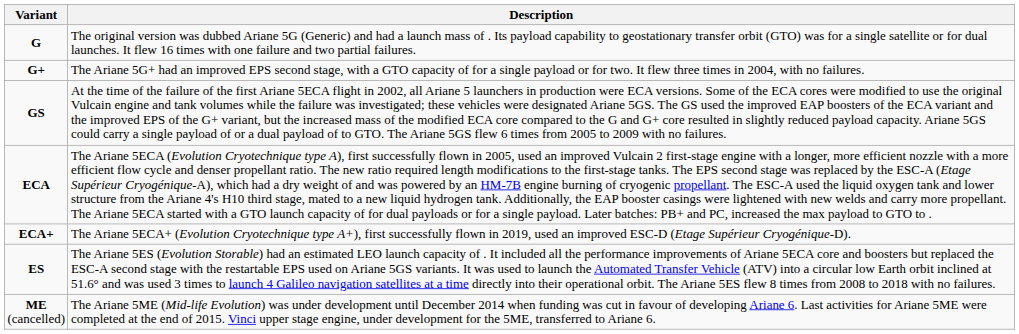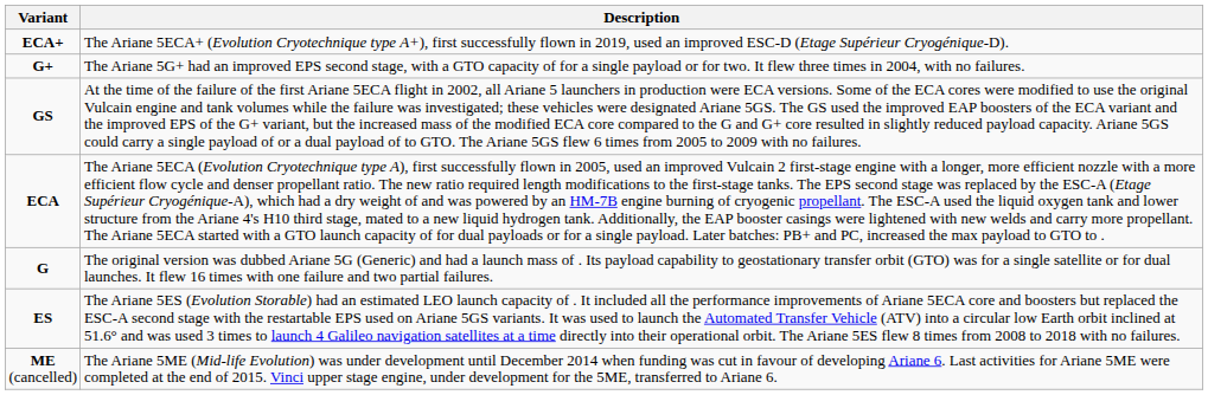 <table class="wikitable">
 <tr>
 <th>Variant</th>
 <th>Description</th>
 </tr>
 <tr>
-<td align="center"><strong>G</strong></td>
-<td>The original version was dubbed Ariane 5G (Generic) and had a launch mass of . Its payload capability to geostationary transfer orbit (GTO) was  for a single satellite or  for dual launches. It flew 16 times with one failure and two partial failures.</td>
+<td align="center"><strong>ECA+</strong></td>
+<td>The Ariane 5ECA+ (<em>Evolution Cryotechnique type A+</em>), first successfully flown in 2019, used an improved ESC-D (<em>Etage Supérieur Cryogénique</em>-D).</td>
 </tr>
 <tr>
 <td align="center"><strong>G+</strong></td>
 <td>The Ariane 5G+ had an improved EPS second stage, with a GTO capacity of  for a single payload or  for two. It flew three times in 2004, with no failures.</td>
 </tr>
 <tr>
 <td align="center"><strong>GS</strong></td>
 <td>At the time of the failure of the first Ariane 5ECA flight in 2002, all Ariane 5 launchers in production were ECA versions. Some of the ECA cores were modified to use the original Vulcain engine and tank volumes while the failure was investigated; these vehicles were designated Ariane 5GS. The GS used the improved EAP boosters of the ECA variant and the improved EPS of the G+ variant, but the increased mass of the modified ECA core compared to the G and G+ core resulted in slightly reduced payload capacity. Ariane 5GS could carry a single payload of  or a dual payload of  to GTO. The Ariane 5GS flew 6 times from 2005 to 2009 with no failures.</td>
 </tr>
 <tr>
 <td align="center"><strong>ECA</strong></td>
 <td>The Ariane 5ECA (<em>Evolution Cryotechnique type A</em>), first successfully flown in 2005, used an improved Vulcain 2 first-stage engine with a longer, more efficient nozzle with a more efficient flow cycle and denser propellant ratio. The new ratio required length modifications to the first-stage tanks. The EPS second stage was replaced by the ESC-A (<em>Etage Supérieur Cryogénique</em>-A), which had a dry weight of  and was powered by an <a href='#'>HM-7B</a> engine burning  of cryogenic <a href='#'>propellant</a>. The ESC-A used the liquid oxygen tank and lower structure from the Ariane 4's H10 third stage, mated to a new liquid hydrogen tank. Additionally, the EAP booster casings were lightened with new welds and carry more propellant. The Ariane 5ECA started with a GTO launch capacity of  for dual payloads or  for a single payload. Later batches: PB+ and PC, increased the max payload to GTO to .</td>
 </tr>
 <tr>
-<td align="center"><strong>ECA+</strong></td>
-<td>The Ariane 5ECA+ (<em>Evolution Cryotechnique type A+</em>), first successfully flown in 2019, used an improved ESC-D (<em>Etage Supérieur Cryogénique</em>-D).</td>
+<td align="center"><strong>G</strong></td>
+<td>The original version was dubbed Ariane 5G (Generic) and had a launch mass of . Its payload capability to geostationary transfer orbit (GTO) was  for a single satellite or  for dual launches. It flew 16 times with one failure and two partial failures.</td>
 </tr>
 <tr>
 <td align="center"><strong>ES</strong></td>
 <td>The Ariane 5ES (<em>Evolution Storable</em>) had an estimated LEO launch capacity of . It included all the performance improvements of Ariane 5ECA core and boosters but replaced the ESC-A second stage with the restartable EPS used on Ariane 5GS variants. It was used to launch the <a href='#'>Automated Transfer Vehicle</a> (ATV) into a  circular low Earth orbit inclined at 51.6° and was used 3 times to <a href='#'>launch 4 Galileo navigation satellites at a time</a> directly into their operational orbit. The Ariane 5ES flew 8 times from 2008 to 2018 with no failures.</td>
 </tr>
 <tr>
 <td align="center"><strong>ME</strong><br>(cancelled)</td>
 <td>The Ariane 5ME (<em>Mid-life Evolution</em>) was under development until December 2014 when funding was cut in favour of developing <a href='#'>Ariane 6</a>. Last activities for Ariane 5ME were completed at the end of 2015. <a href='#'>Vinci</a> upper stage engine, under development for the 5ME, transferred to Ariane 6.</td>
 </tr>
 </table>
